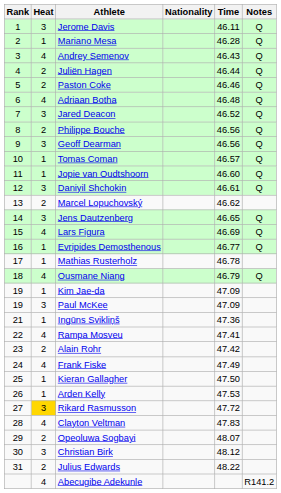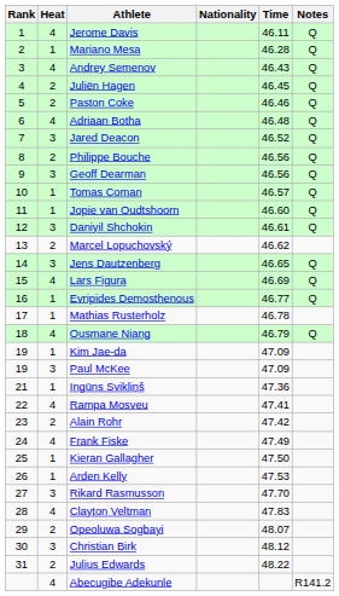 <table class="wikitable sortable" style="text-align:center;font-size:95%">
 <tr>
 <th>Rank</th>
 <th>Heat</th>
 <th>Athlete</th>
 <th>Nationality</th>
 <th>Time</th>
 <th>Notes</th>
 </tr>
 <tr bgcolor=ccffcc>
 <td>1</td>
-<td>3</td>
+<td>4</td>
 <td align="left"><a href='#'>Jerome Davis</a></td>
 <td align=left></td>
 <td>46.11</td>
 <td>Q</td>
 </tr>
 <tr bgcolor=ccffcc>
 <td>2</td>
 <td>1</td>
 <td align="left"><a href='#'>Mariano Mesa</a></td>
 <td align=left></td>
 <td>46.28</td>
 <td>Q</td>
 </tr>
 <tr bgcolor=ccffcc>
 <td>3</td>
 <td>4</td>
 <td align="left"><a href='#'>Andrey Semenov</a></td>
 <td align=left></td>
 <td>46.43</td>
 <td>Q</td>
 </tr>
 <tr bgcolor=ccffcc>
 <td>4</td>
 <td>2</td>
 <td align="left"><a href='#'>Juliën Hagen</a></td>
 <td align=left></td>
-<td>46.44</td>
+<td>46.45</td>
 <td>Q</td>
 </tr>
 <tr bgcolor=ccffcc>
 <td>5</td>
 <td>2</td>
 <td align="left"><a href='#'>Paston Coke</a></td>
 <td align=left></td>
 <td>46.46</td>
 <td>Q</td>
 </tr>
 <tr bgcolor=ccffcc>
 <td>6</td>
 <td>4</td>
 <td align="left"><a href='#'>Adriaan Botha</a></td>
 <td align=left></td>
 <td>46.48</td>
 <td>Q</td>
 </tr>
 <tr bgcolor=ccffcc>
 <td>7</td>
 <td>3</td>
 <td align="left"><a href='#'>Jared Deacon</a></td>
 <td align=left></td>
 <td>46.52</td>
 <td>Q</td>
 </tr>
 <tr bgcolor=ccffcc>
 <td>8</td>
 <td>2</td>
 <td align="left"><a href='#'>Philippe Bouche</a></td>
 <td align=left></td>
 <td>46.56</td>
 <td>Q</td>
 </tr>
 <tr bgcolor=ccffcc>
 <td>9</td>
 <td>3</td>
 <td align="left"><a href='#'>Geoff Dearman</a></td>
 <td align=left></td>
 <td>46.56</td>
 <td>Q</td>
 </tr>
 <tr bgcolor=ccffcc>
 <td>10</td>
 <td>1</td>
 <td align="left"><a href='#'>Tomas Coman</a></td>
 <td align=left></td>
 <td>46.57</td>
 <td>Q</td>
 </tr>
 <tr bgcolor=ccffcc>
 <td>11</td>
 <td>1</td>
 <td align="left"><a href='#'>Jopie van Oudtshoorn</a></td>
 <td align=left></td>
 <td>46.60</td>
 <td>Q</td>
 </tr>
 <tr bgcolor=ccffcc>
 <td>12</td>
 <td>3</td>
 <td align="left"><a href='#'>Daniyil Shchokin</a></td>
 <td align=left></td>
 <td>46.61</td>
 <td>Q</td>
 </tr>
 <tr>
 <td>13</td>
 <td>2</td>
 <td align="left"><a href='#'>Marcel Lopuchovský</a></td>
 <td align=left></td>
 <td>46.62</td>
 <td></td>
 </tr>
 <tr bgcolor=ccffcc>
 <td>14</td>
 <td>3</td>
 <td align="left"><a href='#'>Jens Dautzenberg</a></td>
 <td align=left></td>
 <td>46.65</td>
 <td>Q</td>
 </tr>
 <tr bgcolor=ccffcc>
 <td>15</td>
 <td>4</td>
 <td align="left"><a href='#'>Lars Figura</a></td>
 <td align=left></td>
 <td>46.69</td>
 <td>Q</td>
 </tr>
 <tr bgcolor=ccffcc>
 <td>16</td>
 <td>1</td>
 <td align="left"><a href='#'>Evripides Demosthenous</a></td>
 <td align=left></td>
 <td>46.77</td>
 <td>Q</td>
 </tr>
 <tr>
 <td>17</td>
 <td>1</td>
 <td align="left"><a href='#'>Mathias Rusterholz</a></td>
 <td align=left></td>
 <td>46.78</td>
 <td></td>
 </tr>
 <tr bgcolor=ccffcc>
 <td>18</td>
 <td>4</td>
 <td align="left"><a href='#'>Ousmane Niang</a></td>
 <td align=left></td>
 <td>46.79</td>
 <td>Q</td>
 </tr>
 <tr>
 <td>19</td>
 <td>1</td>
 <td align="left"><a href='#'>Kim Jae-da</a></td>
 <td align=left></td>
 <td>47.09</td>
 <td></td>
 </tr>
 <tr>
 <td>19</td>
 <td>3</td>
 <td align="left"><a href='#'>Paul McKee</a></td>
 <td align=left></td>
 <td>47.09</td>
 <td></td>
 </tr>
 <tr>
 <td>21</td>
 <td>1</td>
 <td align="left"><a href='#'>Ingūns Svikliņš</a></td>
 <td align=left></td>
 <td>47.36</td>
 <td></td>
 </tr>
 <tr>
 <td>22</td>
 <td>4</td>
 <td align="left"><a href='#'>Rampa Mosveu</a></td>
 <td align=left></td>
 <td>47.41</td>
 <td></td>
 </tr>
 <tr>
 <td>23</td>
 <td>2</td>
 <td align="left"><a href='#'>Alain Rohr</a></td>
 <td align=left></td>
 <td>47.42</td>
 <td></td>
 </tr>
 <tr>
 <td>24</td>
 <td>4</td>
 <td align="left"><a href='#'>Frank Fiske</a></td>
 <td align=left></td>
 <td>47.49</td>
 <td></td>
 </tr>
 <tr>
 <td>25</td>
 <td>1</td>
 <td align="left"><a href='#'>Kieran Gallagher</a></td>
 <td align=left></td>
 <td>47.50</td>
 <td></td>
 </tr>
 <tr>
 <td>26</td>
 <td>1</td>
 <td align="left"><a href='#'>Arden Kelly</a></td>
 <td align=left></td>
 <td>47.53</td>
 <td></td>
 </tr>
 <tr>
 <td>27</td>
-<td style="background: gold;">3</td>
+<td>3</td>
 <td align="left"><a href='#'>Rikard Rasmusson</a></td>
 <td align=left></td>
-<td>47.72</td>
+<td>47.70</td>
 <td></td>
 </tr>
 <tr>
 <td>28</td>
 <td>4</td>
 <td align="left"><a href='#'>Clayton Veltman</a></td>
 <td align=left></td>
 <td>47.83</td>
 <td></td>
 </tr>
 <tr>
 <td>29</td>
 <td>2</td>
 <td align="left"><a href='#'>Opeoluwa Sogbayi</a></td>
 <td align=left></td>
 <td>48.07</td>
 <td></td>
 </tr>
 <tr>
 <td>30</td>
 <td>3</td>
 <td align="left"><a href='#'>Christian Birk</a></td>
 <td align=left></td>
 <td>48.12</td>
 <td></td>
 </tr>
 <tr>
 <td>31</td>
 <td>2</td>
 <td align="left"><a href='#'>Julius Edwards</a></td>
 <td align=left></td>
 <td>48.22</td>
 <td></td>
 </tr>
 <tr>
 <td></td>
 <td>4</td>
 <td align="left"><a href='#'>Abecugibe Adekunle</a></td>
 <td align=left></td>
 <td></td>
 <td>R141.2</td>
 </tr>
 </table>
